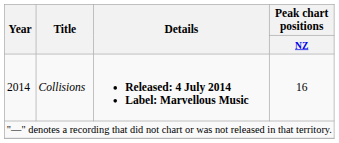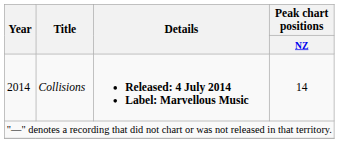 <table class="wikitable">
 <tr>
 <th rowspan="2">Year</th>
 <th rowspan="2">Title</th>
 <th rowspan="2">Details</th>
 <th>Peak chart<br>positions</th>
 </tr>
 <tr>
 <th><small><a href='#'>NZ</a></small><br></th>
 </tr>
 <tr>
 <td>2014</td>
 <td><em>Collisions</em></td>
 <td><strong><br><ul><li>Released: 4 July 2014</li><li>Label: Marvellous Music</li></ul></strong></td>
-<td align="center">16</td>
+<td align="center">14</td>
 </tr>
 <tr>
 <td colspan="4" style="font-size:90%" align="center">"—" denotes a recording that did not chart or was not released in that territory.</td>
 </tr>
 <tr>
 </tr>
 </table>
